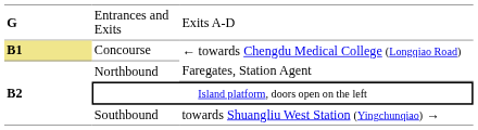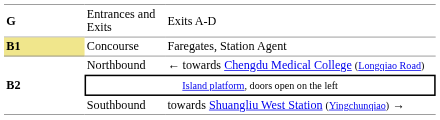 <table cellspacing=0 cellpadding=3>
 <tr>
 <td style="border-top:solid 1px gray;border-bottom:solid 1px gray;" width=100><strong>G</strong></td>
 <td style="border-top:solid 1px gray;border-bottom:solid 1px gray;" width=100>Entrances and Exits</td>
 <td style="border-top:solid 1px gray;border-bottom:solid 1px gray;" width=350>Exits A-D</td>
 </tr>
 <tr>
 <td style="background: khaki; border-bottom:solid 1px gray;"><strong>B1</strong></td>
 <td style="border-bottom:solid 1px gray;">Concourse</td>
-<td>←  towards <a href='#'>Chengdu Medical College</a> <small>(<a href='#'>Longqiao Road</a>)</small></td>
+<td style="border-bottom:solid 1px gray;">Faregates, Station Agent</td>
 </tr>
 <tr>
 <td style="border-bottom:solid 1px gray;" rowspan=3><strong>B2</strong></td>
 <td>Northbound</td>
-<td style="border-bottom:solid 1px gray;">Faregates, Station Agent</td>
+<td>←  towards <a href='#'>Chengdu Medical College</a> <small>(<a href='#'>Longqiao Road</a>)</small></td>
 </tr>
 <tr>
 <td style="border-right:solid 2px black;border-left:solid 2px black;border-top:solid 2px black;border-bottom:solid 2px black;text-align:center;" colspan=2><small><a href='#'>Island platform</a>, doors open on the left</small></td>
 </tr>
 <tr>
 <td style="border-bottom:solid 1px gray;">Southbound</td>
 <td style="border-bottom:solid 1px gray;">  towards <a href='#'>Shuangliu West Station</a> <small>(<a href='#'>Yingchunqiao</a>)</small> →</td>
 </tr>
 </table>
